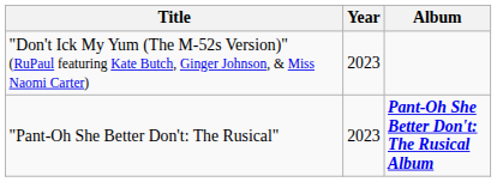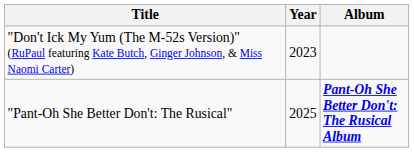 <table class="wikitable plainrowheaders" style="text-align:left;">
 <tr>
 <th scope="col"  style="width:20em;">Title</th>
 <th scope="col"  style="width:2em;">Year</th>
 <th scope="col"  style="width:6em;">Album</th>
 </tr>
 <tr>
 <td scope="row">"Don't Ick My Yum (The M-52s Version)"<br><small>(<a href='#'>RuPaul</a> featuring <a href='#'>Kate Butch</a>, <a href='#'>Ginger Johnson</a>, & <a href='#'>Miss Naomi Carter</a>)</small></td>
 <td>2023</td>
 <td></td>
 </tr>
 <tr>
 <td scope="row">"Pant-Oh She Better Don't: The Rusical"</td>
-<td>2023</td>
+<td>2025</td>
 <td><strong><em><a href='#'>Pant-Oh She Better Don't: The Rusical Album</a></em></strong></td>
 </tr>
 </table>
